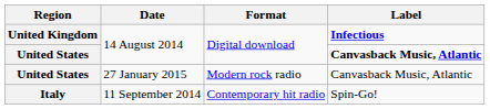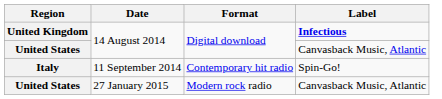 <table class="wikitable plainrowheaders">
 <tr>
 <th>Region</th>
 <th>Date</th>
 <th>Format</th>
 <th>Label</th>
 </tr>
 <tr>
 <th scope="row">United Kingdom</th>
 <td rowspan="2">14 August 2014</td>
 <td rowspan="2"><a href='#'>Digital download</a></td>
 <td><strong><a href='#'>Infectious</a></strong></td>
 </tr>
 <tr>
 <th scope="row">United States</th>
-<td><strong>Canvasback Music, <a href='#'>Atlantic</a></strong></td>
+<td>Canvasback Music, <a href='#'>Atlantic</a></td>
+</tr>
+<tr>
+<th scope="row">Italy</th>
+<td>11 September 2014</td>
+<td><a href='#'>Contemporary hit radio</a></td>
+<td>Spin-Go!</td>
 </tr>
 <tr>
 <th scope="row">United States</th>
 <td>27 January 2015</td>
 <td><a href='#'>Modern rock</a> radio</td>
 <td>Canvasback Music, Atlantic</td>
 </tr>
-<tr>
-<th scope="row">Italy</th>
-<td>11 September 2014</td>
-<td><a href='#'>Contemporary hit radio</a></td>
-<td>Spin-Go!</td>
-</tr>
 </table>
